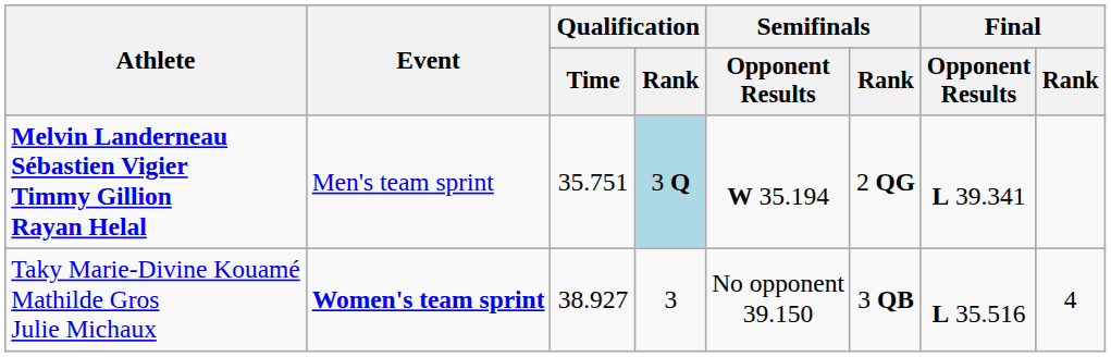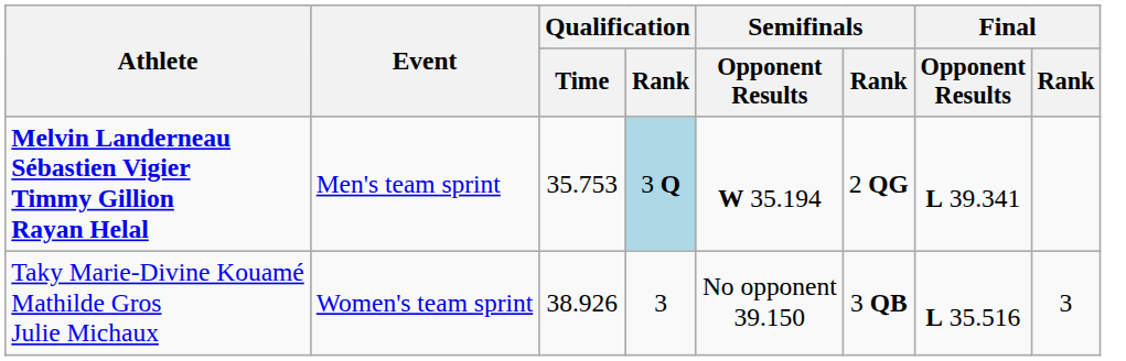 <table class="wikitable" style="font-size:90%">
 <tr>
 <th rowspan=2>Athlete</th>
 <th rowspan=2>Event</th>
 <th colspan=2>Qualification</th>
 <th colspan=2>Semifinals</th>
 <th colspan=2>Final</th>
 </tr>
 <tr style="font-size:95%">
 <th>Time</th>
 <th>Rank</th>
 <th>Opponent<br>Results</th>
 <th>Rank</th>
 <th>Opponent<br>Results</th>
 <th>Rank</th>
 </tr>
 <tr align=center>
 <td align=left><strong><a href='#'>Melvin Landerneau</a><br><a href='#'>Sébastien Vigier</a><br><a href='#'>Timmy Gillion</a><br><a href='#'>Rayan Helal</a></strong></td>
 <td align=left><a href='#'>Men's team sprint</a></td>
-<td>35.751</td>
+<td>35.753</td>
 <td style="background: lightblue;">3 <strong>Q</strong></td>
 <td><br><strong>W</strong> 35.194</td>
 <td>2 <strong>QG</strong></td>
 <td><br><strong>L</strong> 39.341</td>
 <td></td>
 </tr>
 <tr align=center>
 <td align=left><a href='#'>Taky Marie-Divine Kouamé</a><br><a href='#'>Mathilde Gros</a><br><a href='#'>Julie Michaux</a></td>
-<td align=left><strong><a href='#'>Women's team sprint</a></strong></td>
-<td>38.927</td>
+<td align=left><a href='#'>Women's team sprint</a></td>
+<td>38.926</td>
 <td>3</td>
 <td>No opponent<br>39.150</td>
 <td>3 <strong>QB</strong></td>
 <td><br><strong>L</strong> 35.516</td>
-<td>4</td>
+<td>3</td>
 </tr>
 </table>
